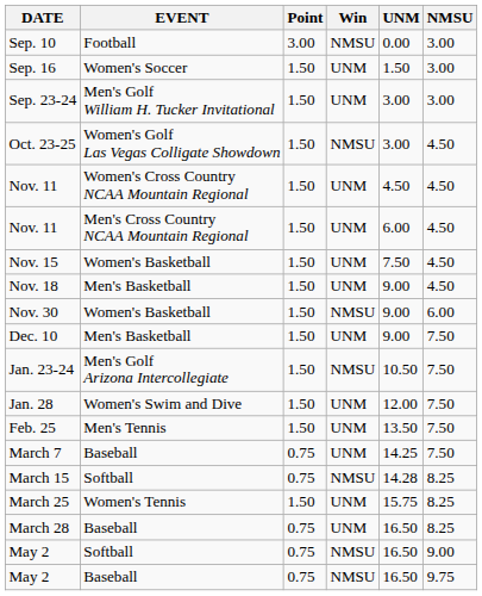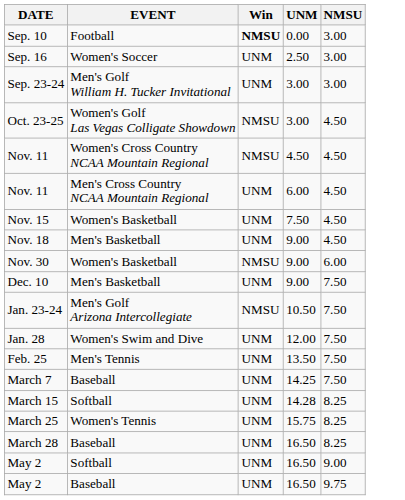 <table class="wikitable">
 <tr>
 <th>DATE</th>
 <th>EVENT</th>
-<th>Point</th>
 <th>Win</th>
 <th>UNM</th>
 <th>NMSU</th>
 </tr>
 <tr>
 <td>Sep. 10</td>
 <td>Football</td>
-<td>3.00</td>
-<td>NMSU</td>
+<td><strong>NMSU</strong></td>
 <td>0.00</td>
 <td>3.00</td>
 </tr>
 <tr>
 <td>Sep. 16</td>
 <td>Women's Soccer</td>
-<td>1.50</td>
 <td>UNM</td>
-<td>1.50</td>
+<td>2.50</td>
 <td>3.00</td>
 </tr>
 <tr>
 <td>Sep. 23-24</td>
 <td>Men's Golf<br><em>William H. Tucker Invitational</em></td>
-<td>1.50</td>
 <td>UNM</td>
 <td>3.00</td>
 <td>3.00</td>
 </tr>
 <tr>
 <td>Oct. 23-25</td>
 <td>Women's Golf<br><em>Las Vegas Colligate Showdown</em></td>
-<td>1.50</td>
 <td>NMSU</td>
 <td>3.00</td>
 <td>4.50</td>
 </tr>
 <tr>
 <td>Nov. 11</td>
 <td>Women's Cross Country<br><em>NCAA Mountain Regional</em></td>
-<td>1.50</td>
-<td>UNM</td>
+<td>NMSU</td>
 <td>4.50</td>
 <td>4.50</td>
 </tr>
 <tr>
 <td>Nov. 11</td>
 <td>Men's Cross Country<br><em>NCAA Mountain Regional</em></td>
-<td>1.50</td>
 <td>UNM</td>
 <td>6.00</td>
 <td>4.50</td>
 </tr>
 <tr>
 <td>Nov. 15</td>
 <td>Women's Basketball</td>
-<td>1.50</td>
 <td>UNM</td>
 <td>7.50</td>
 <td>4.50</td>
 </tr>
 <tr>
 <td>Nov. 18</td>
 <td>Men's Basketball</td>
-<td>1.50</td>
 <td>UNM</td>
 <td>9.00</td>
 <td>4.50</td>
 </tr>
 <tr>
 <td>Nov. 30</td>
 <td>Women's Basketball</td>
-<td>1.50</td>
 <td>NMSU</td>
 <td>9.00</td>
 <td>6.00</td>
 </tr>
 <tr>
 <td>Dec. 10</td>
 <td>Men's Basketball</td>
-<td>1.50</td>
 <td>UNM</td>
 <td>9.00</td>
 <td>7.50</td>
 </tr>
 <tr>
 <td>Jan. 23-24</td>
 <td>Men's Golf<br><em>Arizona Intercollegiate</em></td>
-<td>1.50</td>
 <td>NMSU</td>
 <td>10.50</td>
 <td>7.50</td>
 </tr>
 <tr>
 <td>Jan. 28</td>
 <td>Women's Swim and Dive</td>
-<td>1.50</td>
 <td>UNM</td>
 <td>12.00</td>
 <td>7.50</td>
 </tr>
 <tr>
 <td>Feb. 25</td>
 <td>Men's Tennis</td>
-<td>1.50</td>
 <td>UNM</td>
 <td>13.50</td>
 <td>7.50</td>
 </tr>
 <tr>
 <td>March 7</td>
 <td>Baseball</td>
-<td>0.75</td>
 <td>UNM</td>
 <td>14.25</td>
 <td>7.50</td>
 </tr>
 <tr>
 <td>March 15</td>
 <td>Softball</td>
-<td>0.75</td>
-<td>NMSU</td>
+<td>UNM</td>
 <td>14.28</td>
 <td>8.25</td>
 </tr>
 <tr>
 <td>March 25</td>
 <td>Women's Tennis</td>
-<td>1.50</td>
 <td>UNM</td>
 <td>15.75</td>
 <td>8.25</td>
 </tr>
 <tr>
 <td>March 28</td>
 <td>Baseball</td>
-<td>0.75</td>
 <td>UNM</td>
 <td>16.50</td>
 <td>8.25</td>
 </tr>
 <tr>
 <td>May 2</td>
 <td>Softball</td>
-<td>0.75</td>
-<td>NMSU</td>
+<td>UNM</td>
 <td>16.50</td>
 <td>9.00</td>
 </tr>
 <tr>
 <td>May 2</td>
 <td>Baseball</td>
-<td>0.75</td>
-<td>NMSU</td>
+<td>UNM</td>
 <td>16.50</td>
 <td>9.75</td>
 </tr>
 </table>
